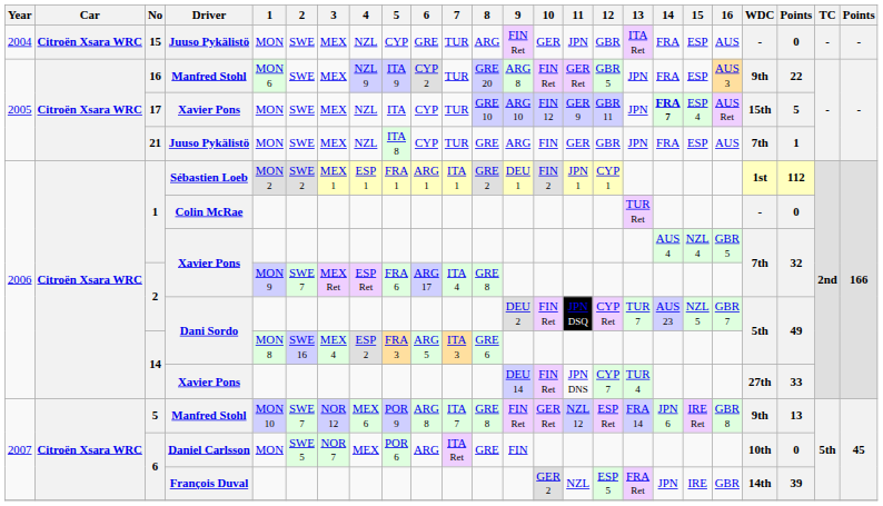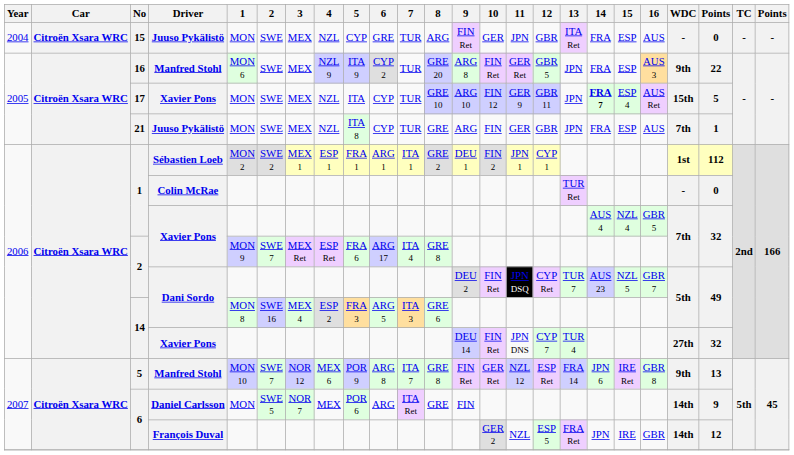 <table class="wikitable" style="text-align:center; font-size:90%">
 <tr>
 <th>Year</th>
 <th>Car</th>
 <th>No</th>
 <th>Driver</th>
 <th>1</th>
 <th>2</th>
 <th>3</th>
 <th>4</th>
 <th>5</th>
 <th>6</th>
 <th>7</th>
 <th>8</th>
 <th>9</th>
 <th>10</th>
 <th>11</th>
 <th>12</th>
 <th>13</th>
 <th>14</th>
 <th>15</th>
 <th>16</th>
 <th>WDC</th>
 <th>Points</th>
 <th>TC</th>
 <th>Points</th>
 </tr>
 <tr>
 <td><a href='#'>2004</a></td>
 <th><a href='#'>Citroën Xsara WRC</a></th>
 <th>15</th>
 <th> <a href='#'>Juuso Pykälistö</a></th>
 <td><a href='#'>MON</a></td>
 <td><a href='#'>SWE</a></td>
 <td><a href='#'>MEX</a></td>
 <td><a href='#'>NZL</a></td>
 <td><a href='#'>CYP</a></td>
 <td><a href='#'>GRE</a></td>
 <td><a href='#'>TUR</a></td>
 <td><a href='#'>ARG</a></td>
 <td style="background:#EFCFFF;"><a href='#'>FIN</a><br><small>Ret</small></td>
 <td><a href='#'>GER</a></td>
 <td><a href='#'>JPN</a></td>
 <td><a href='#'>GBR</a></td>
 <td style="background:#EFCFFF;"><a href='#'>ITA</a><br><small>Ret</small></td>
 <td><a href='#'>FRA</a></td>
 <td><a href='#'>ESP</a></td>
 <td><a href='#'>AUS</a></td>
 <th>-</th>
 <th>0</th>
 <th>-</th>
 <th>-</th>
 </tr>
 <tr>
 <td rowspan=3><a href='#'>2005</a></td>
 <th rowspan=3><a href='#'>Citroën Xsara WRC</a></th>
 <th>16</th>
 <th> <a href='#'>Manfred Stohl</a></th>
 <td style="background:#DFFFDF;"><a href='#'>MON</a><br><small>6</small></td>
 <td><a href='#'>SWE</a></td>
 <td><a href='#'>MEX</a></td>
 <td style="background:#CFCFFF;"><a href='#'>NZL</a><br><small>9</small></td>
 <td style="background:#CFCFFF;"><a href='#'>ITA</a><br><small>9</small></td>
 <td style="background:#DFDFDF;"><a href='#'>CYP</a><br><small>2</small></td>
 <td><a href='#'>TUR</a></td>
 <td style="background:#CFCFFF;"><a href='#'>GRE</a><br><small>20</small></td>
 <td style="background:#DFFFDF;"><a href='#'>ARG</a><br><small>8</small></td>
 <td style="background:#EFCFFF;"><a href='#'>FIN</a><br><small>Ret</small></td>
 <td style="background:#EFCFFF;"><a href='#'>GER</a><br><small>Ret</small></td>
 <td style="background:#DFFFDF;"><a href='#'>GBR</a><br><small>5</small></td>
 <td><a href='#'>JPN</a></td>
 <td><a href='#'>FRA</a></td>
 <td><a href='#'>ESP</a></td>
 <td style="background:#FFDF9F;"><a href='#'>AUS</a><br><small>3</small></td>
 <th>9th</th>
 <th>22</th>
 <th rowspan=3>-</th>
 <th rowspan=3>-</th>
 </tr>
 <tr>
 <th>17</th>
 <th> <a href='#'>Xavier Pons</a></th>
 <td><a href='#'>MON</a></td>
 <td><a href='#'>SWE</a></td>
 <td><a href='#'>MEX</a></td>
 <td><a href='#'>NZL</a></td>
 <td><a href='#'>ITA</a></td>
 <td><a href='#'>CYP</a></td>
 <td><a href='#'>TUR</a></td>
 <td style="background:#CFCFFF;"><a href='#'>GRE</a><br><small>10</small></td>
 <td style="background:#CFCFFF;"><a href='#'>ARG</a><br><small>10</small></td>
 <td style="background:#CFCFFF;"><a href='#'>FIN</a><br><small>12</small></td>
 <td style="background:#CFCFFF;"><a href='#'>GER</a><br><small>9</small></td>
 <td style="background:#CFCFFF;"><a href='#'>GBR</a><br><small>11</small></td>
 <td><a href='#'>JPN</a></td>
 <td style="background:#DFFFDF;"><strong><a href='#'>FRA</a><br><small>7</small></strong></td>
 <td style="background:#DFFFDF;"><a href='#'>ESP</a><br><small>4</small></td>
 <td style="background:#EFCFFF;"><a href='#'>AUS</a><br><small>Ret</small></td>
 <th>15th</th>
 <th>5</th>
 </tr>
 <tr>
 <th>21</th>
 <th> <a href='#'>Juuso Pykälistö</a></th>
 <td><a href='#'>MON</a></td>
 <td><a href='#'>SWE</a></td>
 <td><a href='#'>MEX</a></td>
 <td><a href='#'>NZL</a></td>
 <td style="background:#DFFFDF;"><a href='#'>ITA</a><br><small>8</small></td>
 <td><a href='#'>CYP</a></td>
 <td><a href='#'>TUR</a></td>
 <td><a href='#'>GRE</a></td>
 <td><a href='#'>ARG</a></td>
 <td><a href='#'>FIN</a></td>
 <td><a href='#'>GER</a></td>
 <td><a href='#'>GBR</a></td>
 <td><a href='#'>JPN</a></td>
 <td><a href='#'>FRA</a></td>
 <td><a href='#'>ESP</a></td>
 <td><a href='#'>AUS</a></td>
 <th>7th</th>
 <th>1</th>
 </tr>
 <tr>
 <td rowspan=7><a href='#'>2006</a></td>
 <th rowspan=7><a href='#'>Citroën Xsara WRC</a></th>
 <th rowspan=3>1</th>
 <th> <a href='#'>Sébastien Loeb</a></th>
 <td style="background:#DFDFDF;"><a href='#'>MON</a><br><small>2</small></td>
 <td style="background:#DFDFDF;"><a href='#'>SWE</a><br><small>2</small></td>
 <td style="background:#FFFFBF;"><a href='#'>MEX</a><br><small>1</small></td>
 <td style="background:#FFFFBF;"><a href='#'>ESP</a><br><small>1</small></td>
 <td style="background:#FFFFBF;"><a href='#'>FRA</a><br><small>1</small></td>
 <td style="background:#FFFFBF;"><a href='#'>ARG</a><br><small>1</small></td>
 <td style="background:#FFFFBF;"><a href='#'>ITA</a><br><small>1</small></td>
 <td style="background:#DFDFDF;"><a href='#'>GRE</a><br><small>2</small></td>
 <td style="background:#FFFFBF;"><a href='#'>DEU</a><br><small>1</small></td>
 <td style="background:#DFDFDF;"><a href='#'>FIN</a><br><small>2</small></td>
 <td style="background:#FFFFBF;"><a href='#'>JPN</a><br><small>1</small></td>
 <td style="background:#FFFFBF;"><a href='#'>CYP</a><br><small>1</small></td>
 <td></td>
 <td></td>
 <td></td>
 <td></td>
 <td style="background:#FFFFBF;"><strong>1st</strong></td>
 <td style="background:#FFFFBF;"><strong>112</strong></td>
 <td style="background:#DFDFDF;" rowspan=7><strong>2nd</strong></td>
 <td style="background:#DFDFDF;" rowspan=7><strong>166</strong></td>
 </tr>
 <tr>
 <th> <a href='#'>Colin McRae</a></th>
 <td></td>
 <td></td>
 <td></td>
 <td></td>
 <td></td>
 <td></td>
 <td></td>
 <td></td>
 <td></td>
 <td></td>
 <td></td>
 <td></td>
 <td style="background:#EFCFFF;"><a href='#'>TUR</a><br><small>Ret</small></td>
 <td></td>
 <td></td>
 <td></td>
 <th>-</th>
 <th>0</th>
 </tr>
 <tr>
 <th rowspan=2> <a href='#'>Xavier Pons</a></th>
 <td></td>
 <td></td>
 <td></td>
 <td></td>
 <td></td>
 <td></td>
 <td></td>
 <td></td>
 <td></td>
 <td></td>
 <td></td>
 <td></td>
 <td></td>
 <td style="background:#DFFFDF;"><a href='#'>AUS</a><br><small>4</small></td>
 <td style="background:#DFFFDF;"><a href='#'>NZL</a><br><small>4</small></td>
 <td style="background:#DFFFDF;"><a href='#'>GBR</a><br><small>5</small></td>
 <th rowspan=2>7th</th>
 <th rowspan=2>32</th>
 </tr>
 <tr>
 <th rowspan=2>2</th>
 <td style="background:#CFCFFF;"><a href='#'>MON</a><br><small>9</small></td>
 <td style="background:#DFFFDF;"><a href='#'>SWE</a><br><small>7</small></td>
 <td style="background:#EFCFFF;"><a href='#'>MEX</a><br><small>Ret</small></td>
 <td style="background:#EFCFFF;"><a href='#'>ESP</a><br><small>Ret</small></td>
 <td style="background:#DFFFDF;"><a href='#'>FRA</a><br><small>6</small></td>
 <td style="background:#CFCFFF;"><a href='#'>ARG</a><br><small>17</small></td>
 <td style="background:#DFFFDF;"><a href='#'>ITA</a><br><small>4</small></td>
 <td style="background:#DFFFDF;"><a href='#'>GRE</a><br><small>8</small></td>
 <td></td>
 <td></td>
 <td></td>
 <td></td>
 <td></td>
 <td></td>
 <td></td>
 <td></td>
 </tr>
 <tr>
 <th rowspan=2> <a href='#'>Dani Sordo</a></th>
 <td></td>
 <td></td>
 <td></td>
 <td></td>
 <td></td>
 <td></td>
 <td></td>
 <td></td>
 <td style="background:#DFDFDF;"><a href='#'>DEU</a><br><small>2</small></td>
 <td style="background:#EFCFFF;"><a href='#'>FIN</a><br><small>Ret</small></td>
 <td style="background:#000000; color:#ffffff"><a href='#'><span>JPN</span></a><br><small>DSQ</small></td>
 <td style="background:#EFCFFF;"><a href='#'>CYP</a><br><small>Ret</small></td>
 <td style="background:#DFFFDF;"><a href='#'>TUR</a><br><small>7</small></td>
 <td style="background:#CFCFFF;"><a href='#'>AUS</a><br><small>23</small></td>
 <td style="background:#DFFFDF;"><a href='#'>NZL</a><br><small>5</small></td>
 <td style="background:#DFFFDF;"><a href='#'>GBR</a><br><small>7</small></td>
 <th rowspan=2>5th</th>
 <th rowspan=2>49</th>
 </tr>
 <tr>
 <th rowspan=2>14</th>
 <td style="background:#DFFFDF;"><a href='#'>MON</a><br><small>8</small></td>
 <td style="background:#CFCFFF;"><a href='#'>SWE</a><br><small>16</small></td>
 <td style="background:#DFFFDF;"><a href='#'>MEX</a><br><small>4</small></td>
 <td style="background:#DFDFDF;"><a href='#'>ESP</a><br><small>2</small></td>
 <td style="background:#FFDF9F;"><a href='#'>FRA</a><br><small>3</small></td>
 <td style="background:#DFFFDF;"><a href='#'>ARG</a><br><small>5</small></td>
 <td style="background:#FFDF9F;"><a href='#'>ITA</a><br><small>3</small></td>
 <td style="background:#DFFFDF;"><a href='#'>GRE</a><br><small>6</small></td>
 <td></td>
 <td></td>
 <td></td>
 <td></td>
 <td></td>
 <td></td>
 <td></td>
 <td></td>
 </tr>
 <tr>
 <th> <a href='#'>Xavier Pons</a></th>
 <td></td>
 <td></td>
 <td></td>
 <td></td>
 <td></td>
 <td></td>
 <td></td>
 <td></td>
 <td style="background:#CFCFFF;"><a href='#'>DEU</a><br><small>14</small></td>
 <td style="background:#EFCFFF;"><a href='#'>FIN</a><br><small>Ret</small></td>
 <td><a href='#'>JPN</a><br><small>DNS</small></td>
 <td style="background:#DFFFDF;"><a href='#'>CYP</a><br><small>7</small></td>
 <td style="background:#DFFFDF;"><a href='#'>TUR</a><br><small>4</small></td>
 <td></td>
 <td></td>
 <td></td>
 <th>27th</th>
-<th>33</th>
+<th>32</th>
 </tr>
 <tr>
 <td rowspan=3><a href='#'>2007</a></td>
 <th rowspan=3><a href='#'>Citroën Xsara WRC</a></th>
 <th>5</th>
 <th> <a href='#'>Manfred Stohl</a></th>
 <td style="background:#CFCFFF;"><a href='#'>MON</a><br><small>10</small></td>
 <td style="background:#DFFFDF;"><a href='#'>SWE</a><br><small>7</small></td>
 <td style="background:#CFCFFF;"><a href='#'>NOR</a><br><small>12</small></td>
 <td style="background:#DFFFDF;"><a href='#'>MEX</a><br><small>6</small></td>
 <td style="background:#CFCFFF;"><a href='#'>POR</a><br><small>9</small></td>
 <td style="background:#DFFFDF;"><a href='#'>ARG</a><br><small>8</small></td>
 <td style="background:#DFFFDF;"><a href='#'>ITA</a><br><small>7</small></td>
 <td style="background:#DFFFDF;"><a href='#'>GRE</a><br><small>8</small></td>
 <td style="background:#EFCFFF;"><a href='#'>FIN</a><br><small>Ret</small></td>
 <td style="background:#EFCFFF;"><a href='#'>GER</a><br><small>Ret</small></td>
 <td style="background:#CFCFFF;"><a href='#'>NZL</a><br><small>12</small></td>
 <td style="background:#EFCFFF;"><a href='#'>ESP</a><br><small>Ret</small></td>
 <td style="background:#CFCFFF;"><a href='#'>FRA</a><br><small>14</small></td>
 <td style="background:#DFFFDF;"><a href='#'>JPN</a><br><small>6</small></td>
 <td style="background:#EFCFFF;"><a href='#'>IRE</a><br><small>Ret</small></td>
 <td style="background:#DFFFDF;"><a href='#'>GBR</a><br><small>8</small></td>
 <th>9th</th>
 <th>13</th>
 <th rowspan=3>5th</th>
 <th rowspan=3>45</th>
 </tr>
 <tr>
 <th rowspan=2>6</th>
 <th> <a href='#'>Daniel Carlsson</a></th>
 <td><a href='#'>MON</a></td>
 <td style="background:#DFFFDF;"><a href='#'>SWE</a><br><small>5</small></td>
 <td style="background:#DFFFDF;"><a href='#'>NOR</a><br><small>7</small></td>
 <td><a href='#'>MEX</a></td>
 <td style="background:#DFFFDF;"><a href='#'>POR</a><br><small>6</small></td>
 <td><a href='#'>ARG</a></td>
 <td style="background:#EFCFFF;"><a href='#'>ITA</a><br><small>Ret</small></td>
 <td><a href='#'>GRE</a></td>
 <td><a href='#'>FIN</a></td>
 <td></td>
 <td></td>
 <td></td>
 <td></td>
 <td></td>
 <td></td>
 <td></td>
-<th>10th</th>
-<th>0</th>
+<th>14th</th>
+<th>9</th>
 </tr>
 <tr>
 <th> <a href='#'>François Duval</a></th>
 <td></td>
 <td></td>
 <td></td>
 <td></td>
 <td></td>
 <td></td>
 <td></td>
 <td></td>
 <td></td>
 <td style="background:#DFDFDF;"><a href='#'>GER</a><br><small>2</small></td>
 <td><a href='#'>NZL</a></td>
 <td style="background:#DFFFDF;"><a href='#'>ESP</a><br><small>5</small></td>
 <td style="background:#EFCFFF;"><a href='#'>FRA</a><br><small>Ret</small></td>
 <td><a href='#'>JPN</a></td>
 <td><a href='#'>IRE</a></td>
 <td><a href='#'>GBR</a></td>
 <th>14th</th>
-<th>39</th>
+<th>12</th>
 </tr>
 <tr>
 </tr>
 </table>
